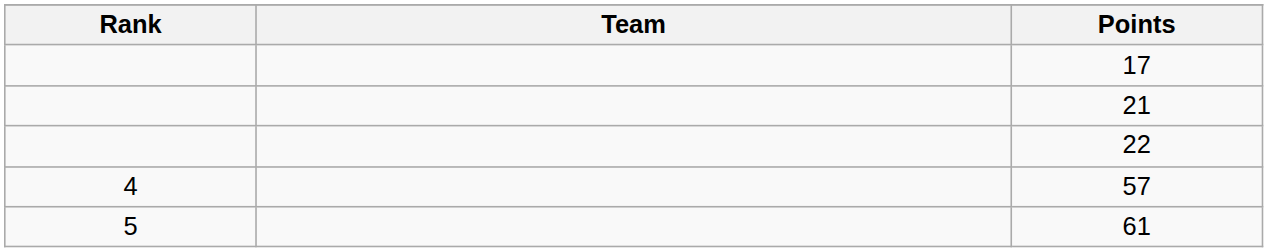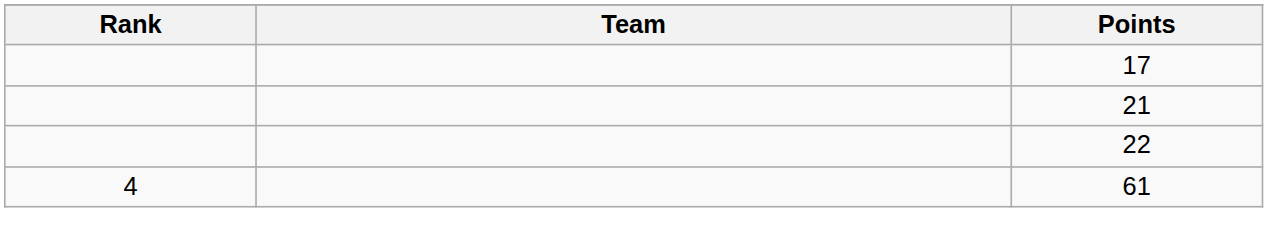 <table class="wikitable" width=50%>
 <tr>
 </tr>
 <tr>
 <th width=10%>Rank</th>
 <th width=30%>Team</th>
 <th width=10%>Points</th>
 </tr>
 <tr align="center">
 <td></td>
 <td align="left"></td>
 <td>17</td>
 </tr>
 <tr align="center">
 <td></td>
 <td align="left"></td>
 <td>21</td>
 </tr>
 <tr align="center">
 <td></td>
 <td align="left"></td>
 <td>22</td>
 </tr>
 <tr align="center">
 <td>4</td>
 <td align="left"></td>
-<td>57</td>
-</tr>
-<tr align="center">
-<td>5</td>
-<td align="left"></td>
 <td>61</td>
 </tr>
 </table>
